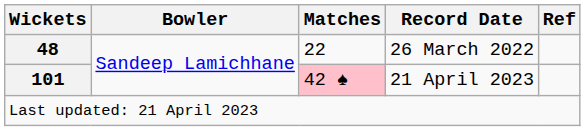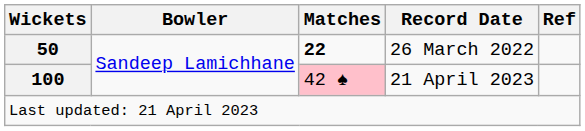 <table class="wikitable">
 <tr>
 <th>Wickets</th>
 <th>Bowler</th>
 <th>Matches</th>
 <th>Record Date</th>
 <th>Ref</th>
 </tr>
 <tr>
-<th>48</th>
+<th>50</th>
 <td rowspan="2"><a href='#'>Sandeep Lamichhane</a></td>
-<td>22</td>
+<td><strong>22</strong></td>
 <td>26 March 2022</td>
 <td></td>
 </tr>
 <tr>
-<th>101</th>
+<th>100</th>
 <td style="background: pink;">42 ♠</td>
 <td>21 April 2023</td>
 <td></td>
 </tr>
 <tr class="sortbottom">
 <td colspan="5"><small>Last updated: 21 April 2023</small></td>
 </tr>
 </table>
